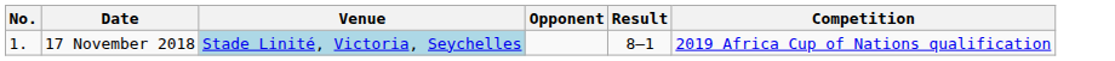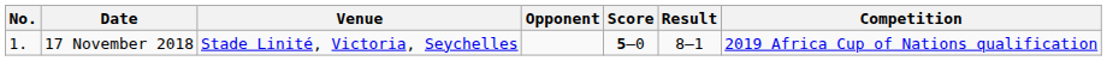 <table class="wikitable" style="font-size:100%;">
 <tr>
 <th>No.</th>
 <th>Date</th>
 <th>Venue</th>
 <th>Opponent</th>
+<th>Score</th>
 <th>Result</th>
 <th>Competition</th>
 </tr>
 <tr>
 <td>1.</td>
 <td>17 November 2018</td>
-<td style="background: lightblue;"><a href='#'>Stade Linité</a>, <a href='#'>Victoria</a>, <a href='#'>Seychelles</a></td>
+<td><a href='#'>Stade Linité</a>, <a href='#'>Victoria</a>, <a href='#'>Seychelles</a></td>
 <td></td>
+<td align=center><strong>5</strong>–0</td>
 <td align=center>8–1</td>
 <td><a href='#'>2019 Africa Cup of Nations qualification</a></td>
 </tr>
 </table>
